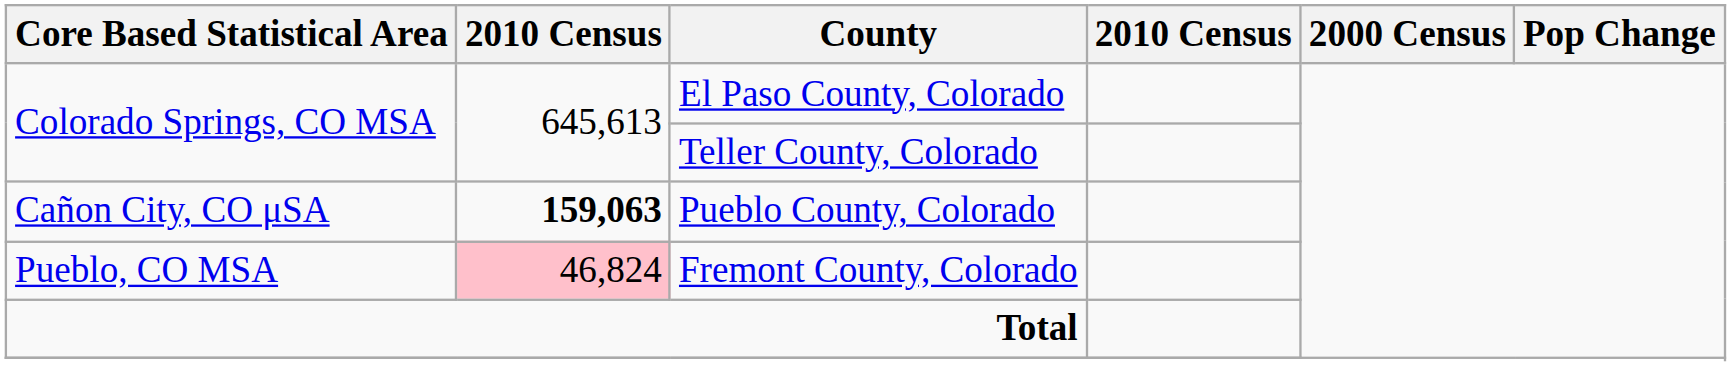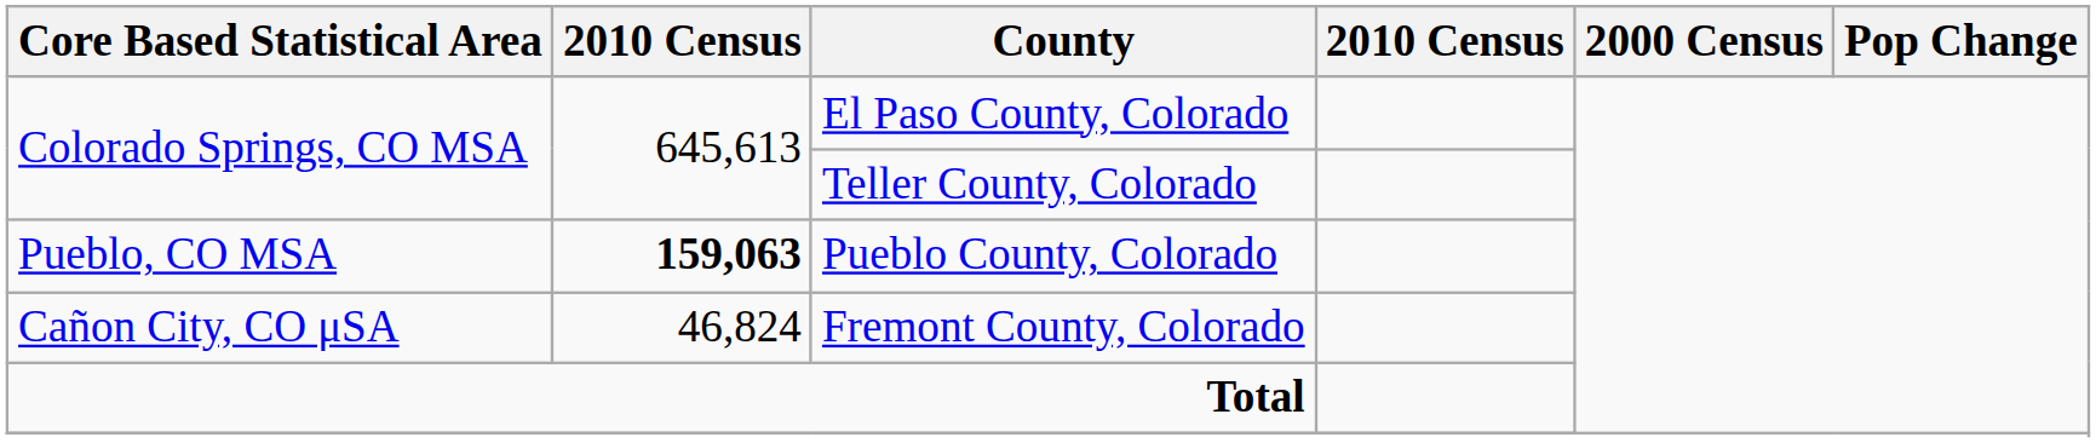 <table class="wikitable" style="margin:1em auto;">
 <tr>
 <th>Core Based Statistical Area</th>
 <th>2010 Census</th>
 <th>County</th>
 <th>2010 Census</th>
 <th>2000 Census</th>
 <th>Pop Change</th>
 </tr>
 <tr>
 <td rowspan=2><a href='#'>Colorado Springs, CO MSA</a></td>
 <td rowspan=2 align=right>645,613</td>
 <td><a href='#'>El Paso County, Colorado</a></td>
 <td></td>
 </tr>
 <tr>
 <td><a href='#'>Teller County, Colorado</a></td>
 <td></td>
 </tr>
 <tr>
-<td rowspan=1><a href='#'>Cañon City, CO μSA</a></td>
+<td rowspan=1><a href='#'>Pueblo, CO MSA</a></td>
 <td rowspan=1 align=right><strong>159,063</strong></td>
 <td><a href='#'>Pueblo County, Colorado</a></td>
 <td></td>
 </tr>
 <tr>
-<td rowspan=1><a href='#'>Pueblo, CO MSA</a></td>
-<td rowspan=1 align=right style="background: pink;">46,824</td>
+<td rowspan=1><a href='#'>Cañon City, CO μSA</a></td>
+<td rowspan=1 align=right>46,824</td>
 <td><a href='#'>Fremont County, Colorado</a></td>
 <td></td>
 </tr>
 <tr>
 <td colspan=3 align=right><strong>Total</strong></td>
 <td></td>
 </tr>
 <tr>
 </tr>
 </table>
